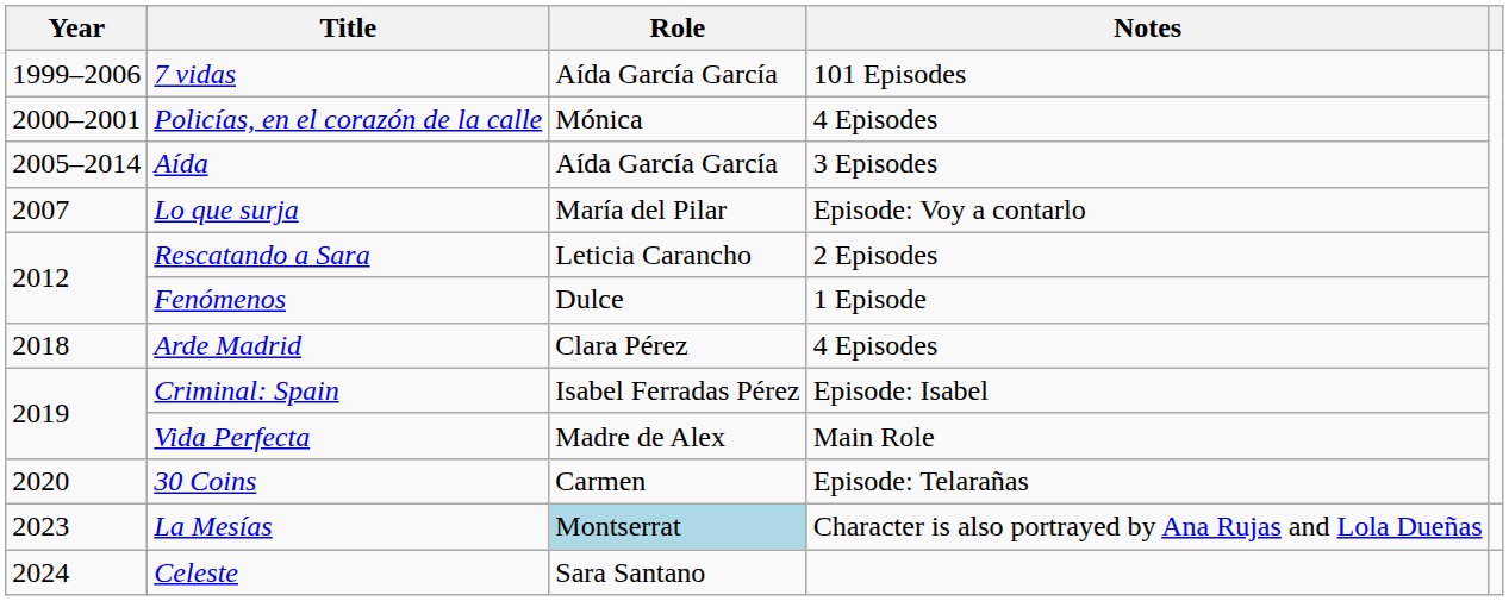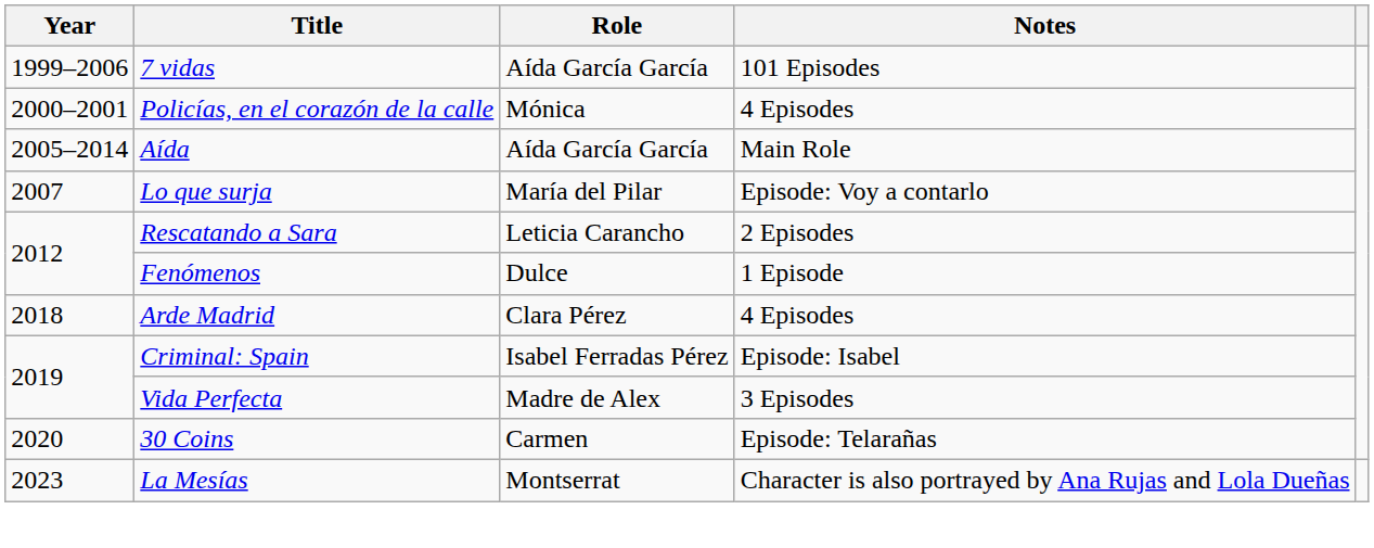 <table class="wikitable plainrowheaders sortable">
 <tr>
 <th scope="col">Year</th>
 <th scope="col">Title</th>
 <th scope="col">Role</th>
 <th scope="col" class="unsortable">Notes</th>
 <th scope="col" class="unsortable"></th>
 </tr>
 <tr>
 <td>1999–2006</td>
 <td><em><a href='#'>7 vidas</a></em></td>
 <td>Aída García García</td>
 <td>101 Episodes</td>
 </tr>
 <tr>
 <td>2000–2001</td>
 <td><em><a href='#'>Policías, en el corazón de la calle</a></em></td>
 <td>Mónica</td>
 <td>4 Episodes</td>
 </tr>
 <tr>
 <td>2005–2014</td>
 <td><em><a href='#'>Aída</a></em></td>
 <td>Aída García García</td>
-<td>3 Episodes</td>
+<td>Main Role</td>
 </tr>
 <tr>
 <td>2007</td>
 <td><em><a href='#'>Lo que surja</a></em></td>
 <td>María del Pilar</td>
 <td>Episode: Voy a contarlo</td>
 </tr>
 <tr>
 <td rowspan="2" scope="row">2012</td>
 <td><em><a href='#'>Rescatando a Sara</a></em></td>
 <td>Leticia Carancho</td>
 <td>2 Episodes</td>
 </tr>
 <tr>
 <td><em><a href='#'>Fenómenos</a></em></td>
 <td>Dulce</td>
 <td>1 Episode</td>
 </tr>
 <tr>
 <td>2018</td>
 <td><em><a href='#'>Arde Madrid</a></em></td>
 <td>Clara Pérez</td>
 <td>4 Episodes</td>
 </tr>
 <tr>
 <td rowspan="2" scope="row">2019</td>
 <td><em><a href='#'>Criminal: Spain</a></em></td>
 <td>Isabel Ferradas Pérez</td>
 <td>Episode: Isabel</td>
 </tr>
 <tr>
 <td><em><a href='#'>Vida Perfecta</a></em></td>
 <td>Madre de Alex</td>
-<td>Main Role</td>
+<td>3 Episodes</td>
 </tr>
 <tr>
 <td>2020</td>
 <td><em><a href='#'>30 Coins</a></em></td>
 <td>Carmen</td>
 <td>Episode: Telarañas</td>
 </tr>
 <tr>
 <td>2023</td>
 <td><em><a href='#'>La Mesías</a></em></td>
-<td style="background: lightblue;">Montserrat</td>
+<td>Montserrat</td>
 <td>Character is also portrayed by <a href='#'>Ana Rujas</a> and <a href='#'>Lola Dueñas</a></td>
 <td align = "center"></td>
 </tr>
-<tr>
-<td>2024</td>
-<td><em><a href='#'>Celeste</a></em></td>
-<td>Sara Santano</td>
-<td></td>
-<td></td>
-</tr>
 </table>
